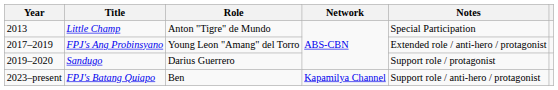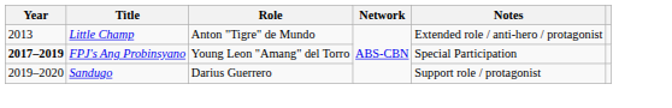 <table class="wikitable sortable">
 <tr>
 <th>Year</th>
 <th>Title</th>
 <th>Role</th>
 <th>Network</th>
 <th>Notes</th>
 <th></th>
 </tr>
 <tr>
 <td>2013</td>
 <td><em><a href='#'>Little Champ</a></em></td>
 <td>Anton "Tigre" de Mundo</td>
 <td rowspan="3"><a href='#'>ABS-CBN</a></td>
-<td>Special Participation</td>
+<td>Extended role / anti-hero / protagonist</td>
 <td></td>
 </tr>
 <tr>
-<td>2017–2019</td>
+<td><strong>2017–2019</strong></td>
 <td><em><a href='#'>FPJ's Ang Probinsyano</a></em></td>
 <td>Young Leon "Amang" del Torro</td>
-<td>Extended role / anti-hero / protagonist</td>
+<td>Special Participation</td>
 <td></td>
 </tr>
 <tr>
 <td>2019–2020</td>
 <td><a href='#'><em>Sandugo</em></a></td>
 <td>Darius Guerrero</td>
 <td>Support role / protagonist</td>
 <td></td>
 </tr>
-<tr>
-<td>2023–present</td>
-<td><em><a href='#'>FPJ's Batang Quiapo</a></em></td>
-<td>Ben</td>
-<td><a href='#'>Kapamilya Channel</a></td>
-<td>Support role / anti-hero / protagonist</td>
-<td></td>
-</tr>
 </table>
